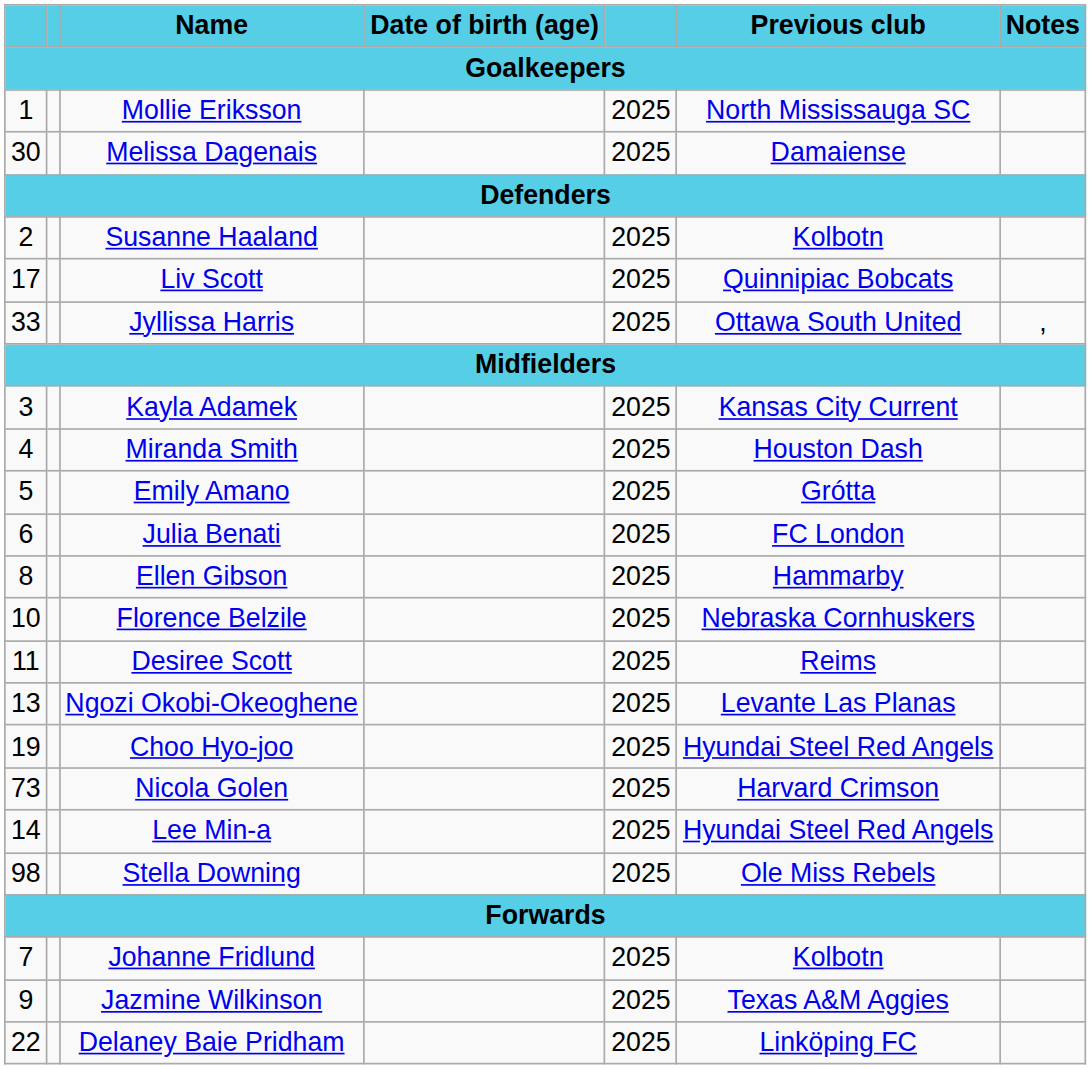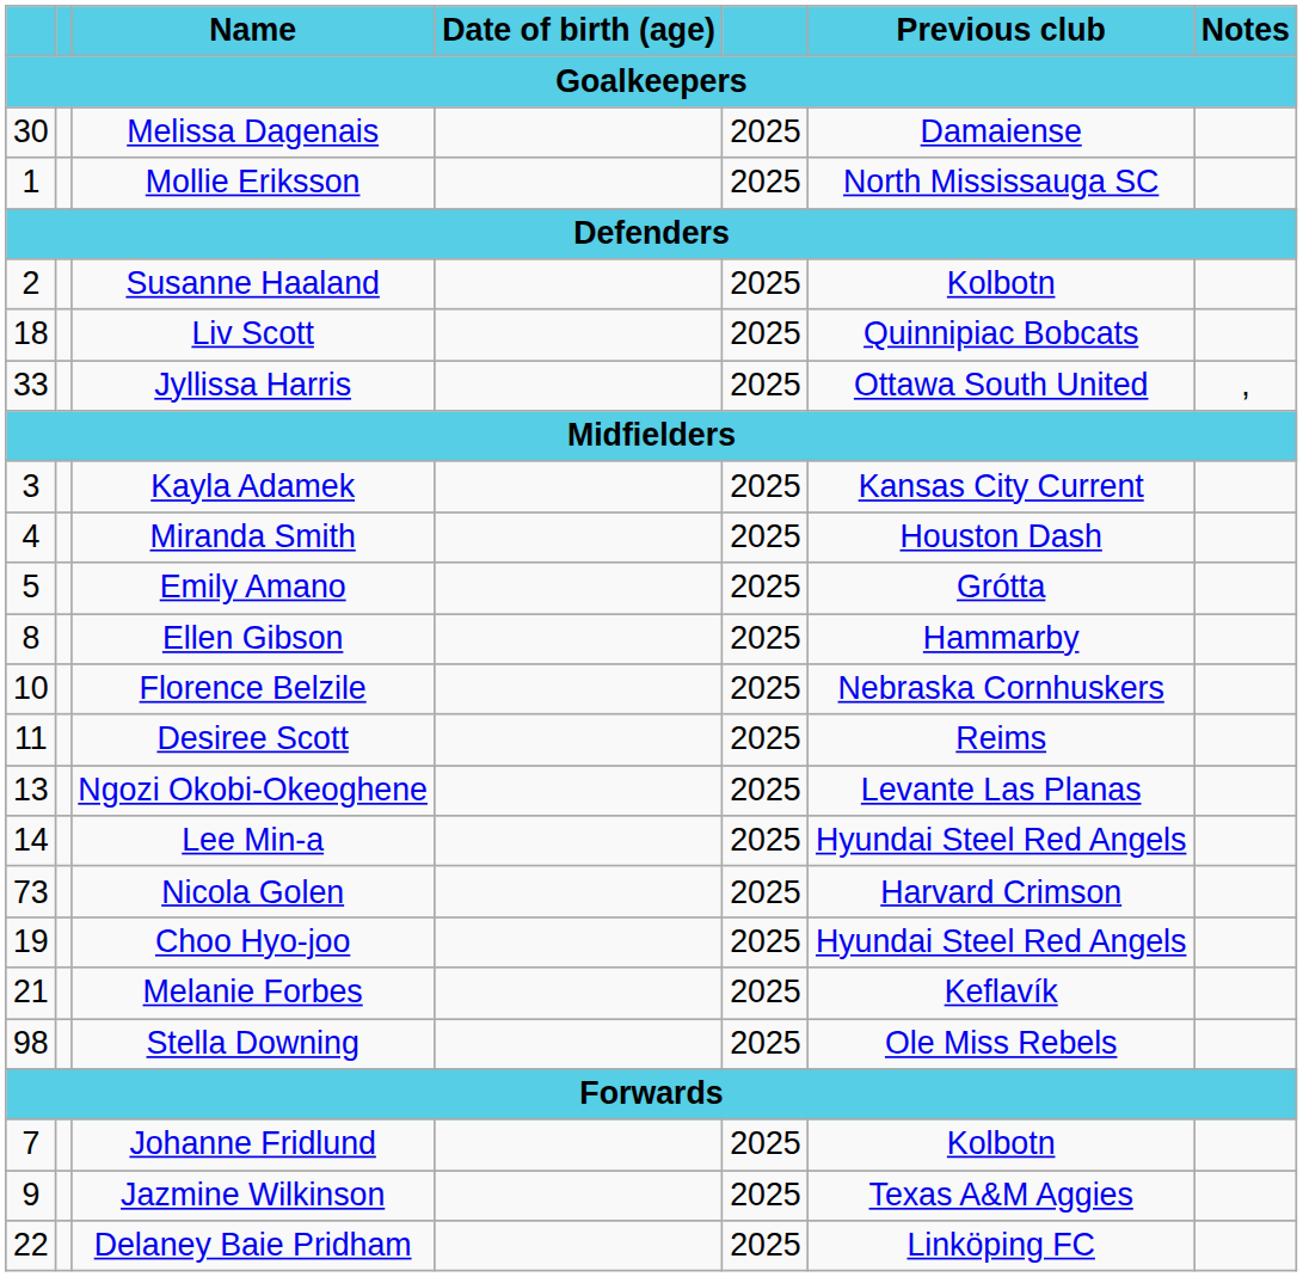 <table class="wikitable" style="text-align:center;">
 <tr>
 <th style="background:#55cee6; color:black;"></th>
 <th style="background:#55cee6; color:black;"></th>
 <th style="background:#55cee6; color:black;">Name</th>
 <th style="background:#55cee6; color:black;">Date of birth (age)</th>
 <th style="background:#55cee6; color:black;"></th>
 <th style="background:#55cee6; color:black;">Previous club</th>
 <th style="background:#55cee6; color:black;">Notes</th>
 </tr>
 <tr>
 <th colspan="7" style="background:#55cee6; color:black; ">Goalkeepers</th>
 </tr>
 <tr>
+<td>30</td>
+<td></td>
+<td><a href='#'>Melissa Dagenais</a></td>
+<td></td>
+<td>2025</td>
+<td> <a href='#'>Damaiense</a></td>
+<td></td>
+</tr>
+<tr>
 <td>1</td>
 <td></td>
 <td><a href='#'>Mollie Eriksson</a></td>
 <td></td>
 <td>2025</td>
 <td> <a href='#'>North Mississauga SC</a></td>
-<td></td>
-</tr>
-<tr>
-<td>30</td>
-<td></td>
-<td><a href='#'>Melissa Dagenais</a></td>
-<td></td>
-<td>2025</td>
-<td> <a href='#'>Damaiense</a></td>
 <td></td>
 </tr>
 <tr>
 <th colspan="7" style="background:#55cee6; color:black; ">Defenders</th>
 </tr>
 <tr>
 <td>2</td>
 <td></td>
 <td><a href='#'>Susanne Haaland</a></td>
 <td></td>
 <td>2025</td>
 <td> <a href='#'>Kolbotn</a></td>
 <td></td>
 </tr>
 <tr>
-<td>17</td>
+<td>18</td>
 <td></td>
 <td><a href='#'>Liv Scott</a></td>
 <td></td>
 <td>2025</td>
 <td> <a href='#'>Quinnipiac Bobcats</a></td>
 <td></td>
 </tr>
 <tr>
 <td>33</td>
 <td></td>
 <td><a href='#'>Jyllissa Harris</a></td>
 <td></td>
 <td>2025</td>
 <td> <a href='#'>Ottawa South United</a></td>
 <td>, </td>
 </tr>
 <tr>
 <th colspan="7" style="background:#55cee6; color:black; ">Midfielders</th>
 </tr>
 <tr>
 <td>3</td>
 <td></td>
 <td><a href='#'>Kayla Adamek</a></td>
 <td></td>
 <td>2025</td>
 <td> <a href='#'>Kansas City Current</a></td>
 <td></td>
 </tr>
 <tr>
 <td>4</td>
 <td></td>
 <td><a href='#'>Miranda Smith</a></td>
 <td></td>
 <td>2025</td>
 <td> <a href='#'>Houston Dash</a></td>
 <td></td>
 </tr>
 <tr>
 <td>5</td>
 <td></td>
 <td><a href='#'>Emily Amano</a></td>
 <td></td>
 <td>2025</td>
 <td> <a href='#'>Grótta</a></td>
 <td></td>
 </tr>
 <tr>
-<td>6</td>
-<td></td>
-<td><a href='#'>Julia Benati</a></td>
-<td></td>
-<td>2025</td>
-<td> <a href='#'>FC London</a></td>
-<td></td>
-</tr>
-<tr>
 <td>8</td>
 <td></td>
 <td><a href='#'>Ellen Gibson</a></td>
 <td></td>
 <td>2025</td>
 <td> <a href='#'>Hammarby</a></td>
 <td></td>
 </tr>
 <tr>
 <td>10</td>
 <td></td>
 <td><a href='#'>Florence Belzile</a></td>
 <td></td>
 <td>2025</td>
 <td> <a href='#'>Nebraska Cornhuskers</a></td>
 <td></td>
 </tr>
 <tr>
 <td>11</td>
 <td></td>
 <td><a href='#'>Desiree Scott</a></td>
 <td></td>
 <td>2025</td>
 <td> <a href='#'>Reims</a></td>
 <td></td>
 </tr>
 <tr>
 <td>13</td>
 <td></td>
 <td><a href='#'>Ngozi Okobi-Okeoghene</a></td>
 <td></td>
 <td>2025</td>
 <td> <a href='#'>Levante Las Planas</a></td>
 <td></td>
 </tr>
 <tr>
-<td>19</td>
+<td>14</td>
 <td></td>
-<td><a href='#'>Choo Hyo-joo</a></td>
+<td><a href='#'>Lee Min-a</a></td>
 <td></td>
 <td>2025</td>
 <td> <a href='#'>Hyundai Steel Red Angels</a></td>
 <td></td>
 </tr>
 <tr>
 <td>73</td>
 <td></td>
 <td><a href='#'>Nicola Golen</a></td>
 <td></td>
 <td>2025</td>
 <td> <a href='#'>Harvard Crimson</a></td>
 <td></td>
 </tr>
 <tr>
-<td>14</td>
+<td>19</td>
 <td></td>
-<td><a href='#'>Lee Min-a</a></td>
+<td><a href='#'>Choo Hyo-joo</a></td>
 <td></td>
 <td>2025</td>
 <td> <a href='#'>Hyundai Steel Red Angels</a></td>
+<td></td>
+</tr>
+<tr>
+<td>21</td>
+<td></td>
+<td><a href='#'>Melanie Forbes</a></td>
+<td></td>
+<td>2025</td>
+<td> <a href='#'>Keflavík</a></td>
 <td></td>
 </tr>
 <tr>
 <td>98</td>
 <td></td>
 <td><a href='#'>Stella Downing</a></td>
 <td></td>
 <td>2025</td>
 <td> <a href='#'>Ole Miss Rebels</a></td>
 <td></td>
 </tr>
 <tr>
 <th colspan="7" style="background:#55cee6; color:black; ">Forwards</th>
 </tr>
 <tr>
 <td>7</td>
 <td></td>
 <td><a href='#'>Johanne Fridlund</a></td>
 <td></td>
 <td>2025</td>
 <td> <a href='#'>Kolbotn</a></td>
 <td></td>
 </tr>
 <tr>
 <td>9</td>
 <td></td>
 <td><a href='#'>Jazmine Wilkinson</a></td>
 <td></td>
 <td>2025</td>
 <td> <a href='#'>Texas A&M Aggies</a></td>
 <td></td>
 </tr>
 <tr>
 <td>22</td>
 <td></td>
 <td><a href='#'>Delaney Baie Pridham</a></td>
 <td></td>
 <td>2025</td>
 <td> <a href='#'>Linköping FC</a></td>
 <td></td>
 </tr>
 </table>
